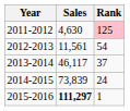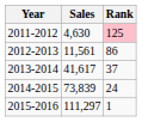 <table class="wikitable">
 <tr>
 <th>Year</th>
 <th>Sales</th>
 <th>Rank</th>
 </tr>
 <tr>
 <td>2011-2012</td>
 <td>4,630</td>
 <td style="background: pink;">125</td>
 </tr>
 <tr>
 <td>2012-2013</td>
 <td>11,561</td>
-<td>54</td>
+<td>86</td>
 </tr>
 <tr>
 <td>2013-2014</td>
-<td>46,117</td>
+<td>41,617</td>
 <td>37</td>
 </tr>
 <tr>
 <td>2014-2015</td>
 <td>73,839</td>
 <td>24</td>
 </tr>
 <tr>
 <td>2015-2016</td>
-<td><strong>111,297</strong></td>
+<td>111,297</td>
 <td>1</td>
 </tr>
 </table>
